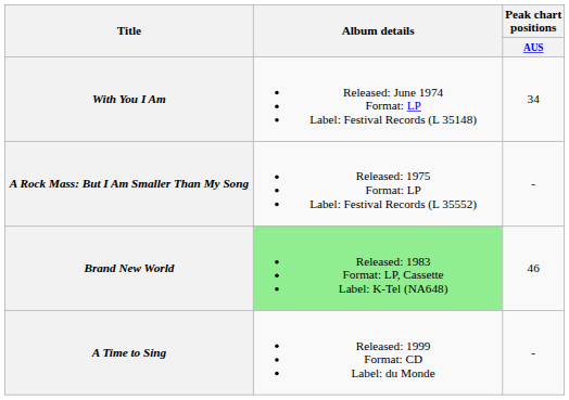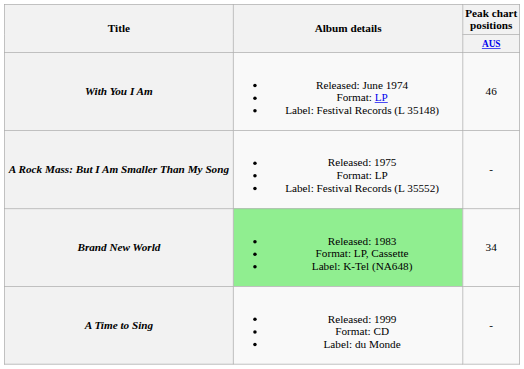 <table class="wikitable plainrowheaders" style="text-align:center;" border="1">
 <tr>
 <th scope="col" rowspan="2" style="width:20em;">Title</th>
 <th scope="col" rowspan="2" style="width:20em;">Album details</th>
 <th scope="col" colspan="1">Peak chart<br>positions</th>
 </tr>
 <tr>
 <th scope="col" style="text-align:center;"><small><a href='#'>AUS</a></small><br></th>
 </tr>
 <tr>
 <th scope="row"><em>With You I Am</em></th>
 <td><br><ul><li>Released: June 1974</li><li>Format: <a href='#'>LP</a></li><li>Label: Festival Records (L 35148)</li></ul></td>
-<td align="center">34</td>
+<td align="center">46</td>
 </tr>
 <tr>
 <th scope="row"><em>A Rock Mass: But I Am Smaller Than My Song</em></th>
 <td><br><ul><li>Released: 1975</li><li>Format: LP</li><li>Label: Festival Records (L 35552)</li></ul></td>
 <td align="center">-</td>
 </tr>
 <tr>
 <th scope="row"><em>Brand New World</em></th>
 <td style="background: lightgreen;"><br><ul><li>Released: 1983</li><li>Format: LP, Cassette</li><li>Label: K-Tel (NA648)</li></ul></td>
-<td align="center">46</td>
+<td align="center">34</td>
 </tr>
 <tr>
 <th scope="row"><em>A Time to Sing</em></th>
 <td><br><ul><li>Released: 1999</li><li>Format: CD</li><li>Label: du Monde</li></ul></td>
 <td align="center">-</td>
 </tr>
 </table>
